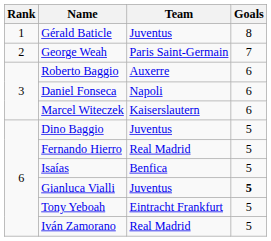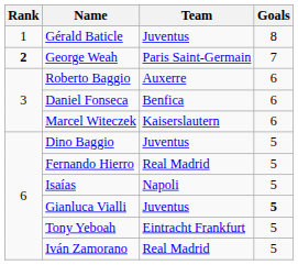 <table class="wikitable" style="text-align:center">
 <tr>
 <th>Rank</th>
 <th>Name</th>
 <th>Team</th>
 <th>Goals</th>
 </tr>
 <tr>
 <td>1</td>
 <td align="left"> <a href='#'>Gérald Baticle</a></td>
 <td align="left"> <a href='#'>Juventus</a></td>
 <td>8</td>
 </tr>
 <tr>
-<td>2</td>
+<td><strong>2</strong></td>
 <td align="left"> <a href='#'>George Weah</a></td>
 <td align="left"> <a href='#'>Paris Saint-Germain</a></td>
 <td>7</td>
 </tr>
 <tr>
 <td rowspan="3">3</td>
 <td align="left"> <a href='#'>Roberto Baggio</a></td>
 <td align="left"> <a href='#'>Auxerre</a></td>
 <td>6</td>
 </tr>
 <tr>
 <td align="left"> <a href='#'>Daniel Fonseca</a></td>
-<td align="left"> <a href='#'>Napoli</a></td>
+<td align="left"> <a href='#'>Benfica</a></td>
 <td>6</td>
 </tr>
 <tr>
 <td align="left"> <a href='#'>Marcel Witeczek</a></td>
 <td align="left"> <a href='#'>Kaiserslautern</a></td>
 <td>6</td>
 </tr>
 <tr>
 <td rowspan="6">6</td>
 <td align="left"> <a href='#'>Dino Baggio</a></td>
 <td align="left"> <a href='#'>Juventus</a></td>
 <td>5</td>
 </tr>
 <tr>
 <td align="left"> <a href='#'>Fernando Hierro</a></td>
 <td align="left"> <a href='#'>Real Madrid</a></td>
 <td>5</td>
 </tr>
 <tr>
 <td align="left"> <a href='#'>Isaías</a></td>
-<td align="left"> <a href='#'>Benfica</a></td>
+<td align="left"> <a href='#'>Napoli</a></td>
 <td>5</td>
 </tr>
 <tr>
 <td align="left"> <a href='#'>Gianluca Vialli</a></td>
 <td align="left"> <a href='#'>Juventus</a></td>
 <td><strong>5</strong></td>
 </tr>
 <tr>
 <td align="left"> <a href='#'>Tony Yeboah</a></td>
 <td align="left"> <a href='#'>Eintracht Frankfurt</a></td>
 <td>5</td>
 </tr>
 <tr>
 <td align="left"> <a href='#'>Iván Zamorano</a></td>
 <td align="left"> <a href='#'>Real Madrid</a></td>
 <td>5</td>
 </tr>
 </table>
